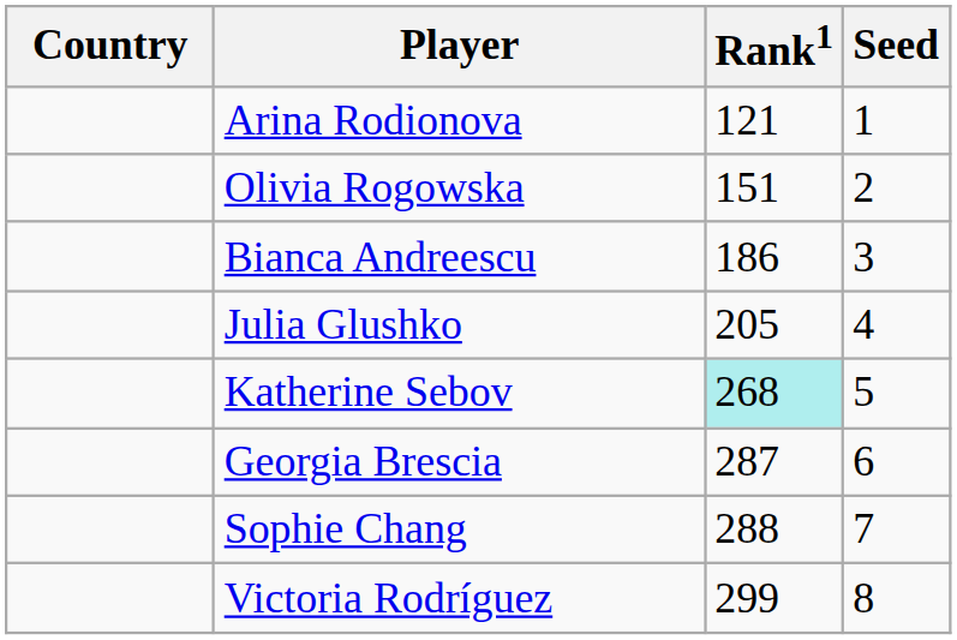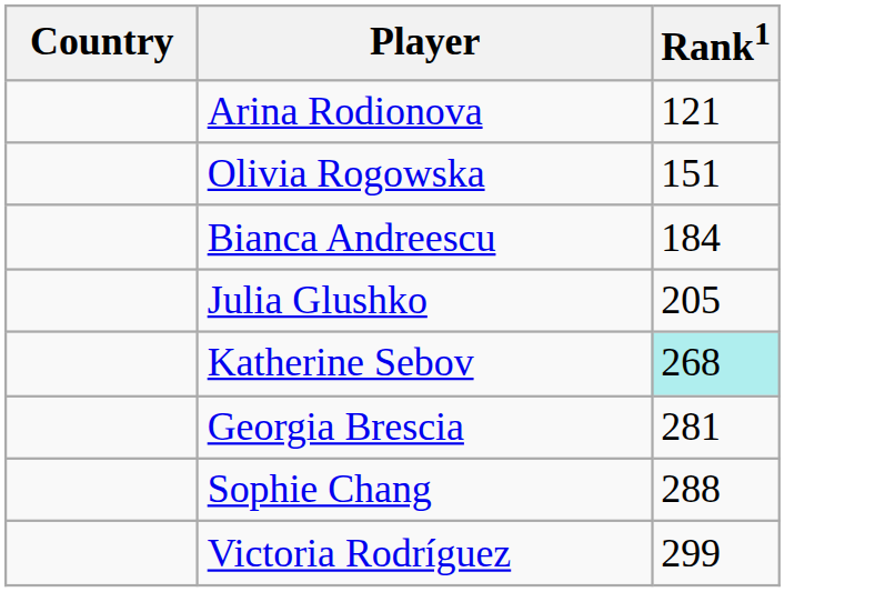 <table class="sortable wikitable">
 <tr>
 <th style="width:70px;">Country</th>
 <th style="width:175px;">Player</th>
 <th>Rank<sup>1</sup></th>
-<th>Seed</th>
 </tr>
 <tr>
 <td></td>
 <td><a href='#'>Arina Rodionova</a></td>
 <td>121</td>
-<td>1</td>
 </tr>
 <tr>
 <td></td>
 <td><a href='#'>Olivia Rogowska</a></td>
 <td>151</td>
-<td>2</td>
 </tr>
 <tr>
 <td></td>
 <td><a href='#'>Bianca Andreescu</a></td>
-<td>186</td>
-<td>3</td>
+<td>184</td>
 </tr>
 <tr>
 <td></td>
 <td><a href='#'>Julia Glushko</a></td>
 <td>205</td>
-<td>4</td>
 </tr>
 <tr>
 <td></td>
 <td><a href='#'>Katherine Sebov</a></td>
 <td style="background: paleturquoise;">268</td>
-<td>5</td>
 </tr>
 <tr>
 <td></td>
 <td><a href='#'>Georgia Brescia</a></td>
-<td>287</td>
-<td>6</td>
+<td>281</td>
 </tr>
 <tr>
 <td></td>
 <td><a href='#'>Sophie Chang</a></td>
 <td>288</td>
-<td>7</td>
 </tr>
 <tr>
 <td></td>
 <td><a href='#'>Victoria Rodríguez</a></td>
 <td>299</td>
-<td>8</td>
 </tr>
 </table>
